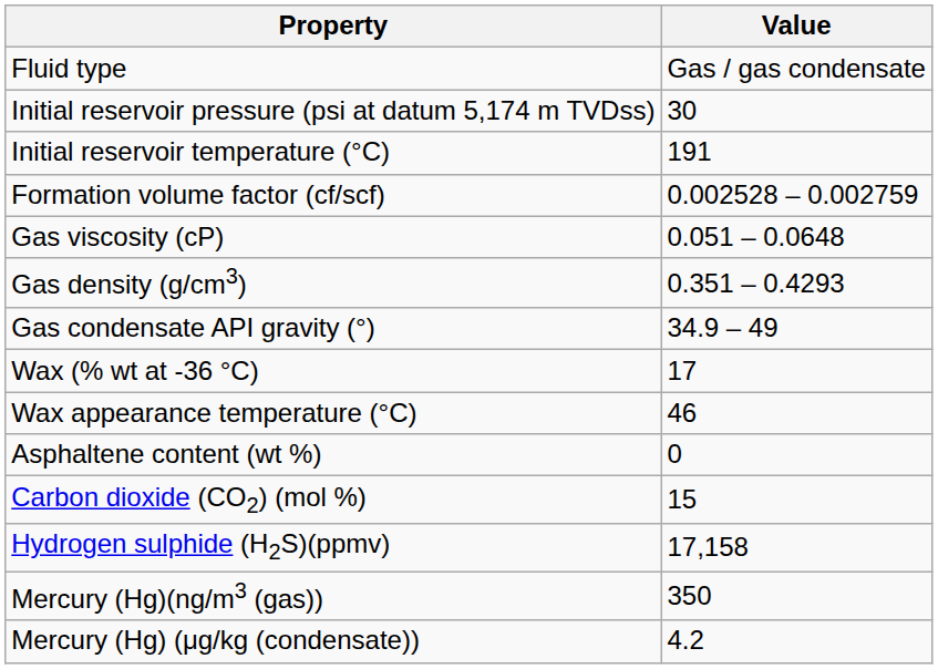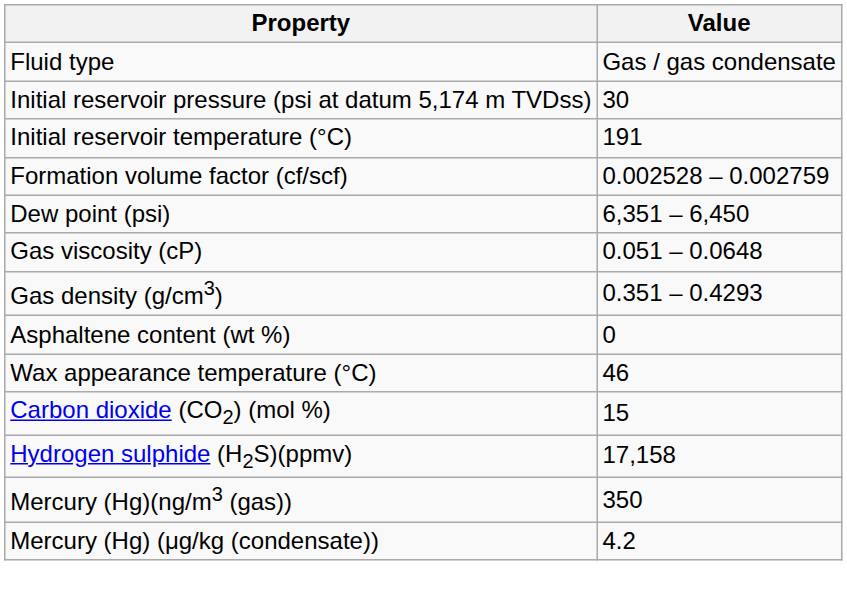 <table class="wikitable">
 <tr>
 <th>Property</th>
 <th>Value</th>
 </tr>
 <tr>
 <td>Fluid type</td>
 <td>Gas / gas  condensate</td>
 </tr>
 <tr>
 <td>Initial  reservoir pressure (psi at datum 5,174 m TVDss)</td>
 <td>30</td>
 </tr>
 <tr>
 <td>Initial  reservoir temperature (°C)</td>
 <td>191</td>
 </tr>
 <tr>
 <td>Formation  volume factor (cf/scf)</td>
 <td>0.002528 –  0.002759</td>
 </tr>
 <tr>
+<td>Dew point  (psi)</td>
+<td>6,351 – 6,450</td>
+</tr>
+<tr>
 <td>Gas viscosity  (cP)</td>
 <td>0.051 – 0.0648</td>
 </tr>
 <tr>
 <td>Gas density  (g/cm<sup>3</sup>)</td>
 <td>0.351 – 0.4293</td>
 </tr>
 <tr>
-<td>Gas  condensate API gravity (°)</td>
-<td>34.9 – 49</td>
-</tr>
-<tr>
-<td>Wax (% wt at  -36 °C)</td>
-<td>17</td>
+<td>Asphaltene  content (wt %)</td>
+<td>0</td>
 </tr>
 <tr>
 <td>Wax  appearance temperature (°C)</td>
 <td>46</td>
-</tr>
-<tr>
-<td>Asphaltene  content (wt %)</td>
-<td>0</td>
 </tr>
 <tr>
 <td><a href='#'>Carbon  dioxide</a> (CO<sub>2</sub>) (mol %)</td>
 <td>15</td>
 </tr>
 <tr>
 <td><a href='#'>Hydrogen  sulphide</a> (H<sub>2</sub>S)(ppmv)</td>
 <td>17,158</td>
 </tr>
 <tr>
 <td>Mercury  (Hg)(ng/m<sup>3</sup> (gas))</td>
 <td>350</td>
 </tr>
 <tr>
 <td>Mercury (Hg)  (μg/kg (condensate))</td>
 <td>4.2</td>
 </tr>
 </table>
